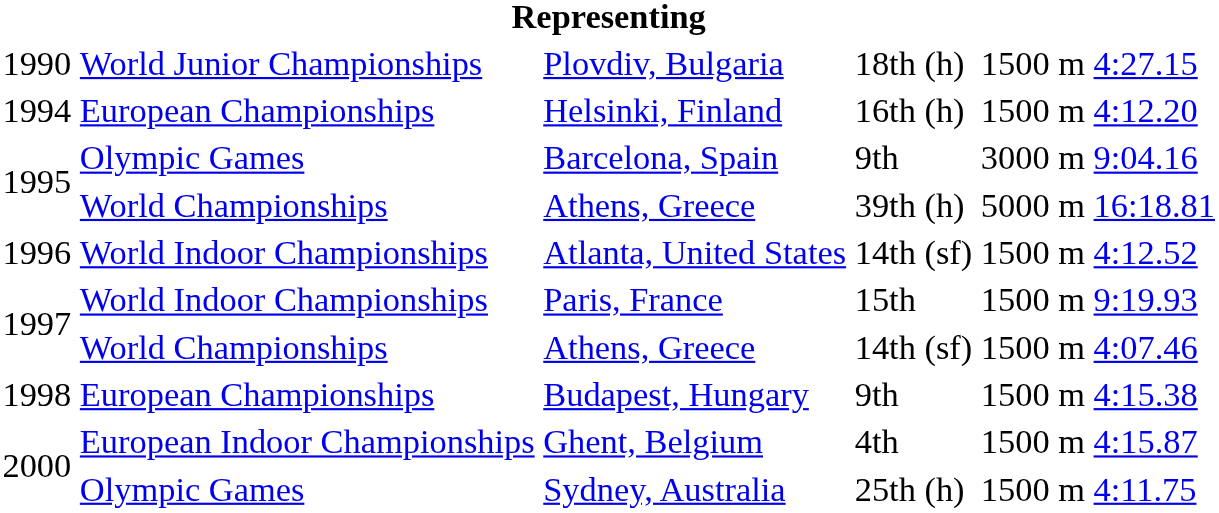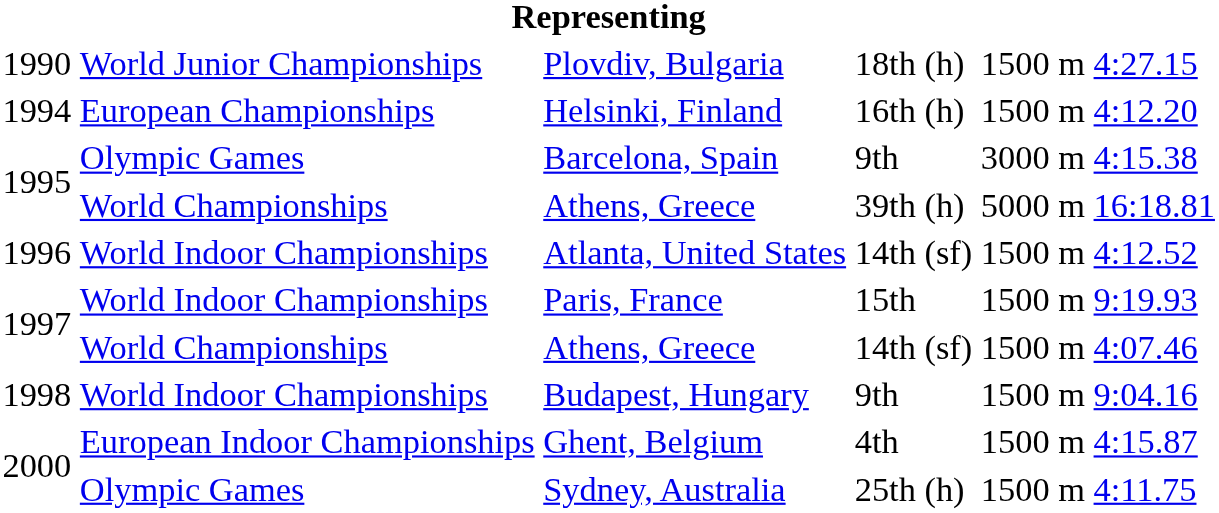 <table>
 <tr>
 <th colspan="6">Representing </th>
 </tr>
 <tr>
 <td>1990</td>
 <td><a href='#'>World Junior Championships</a></td>
 <td><a href='#'>Plovdiv, Bulgaria</a></td>
 <td>18th (h)</td>
 <td>1500 m</td>
 <td><a href='#'>4:27.15</a></td>
 </tr>
 <tr>
 <td>1994</td>
 <td><a href='#'>European Championships</a></td>
 <td><a href='#'>Helsinki, Finland</a></td>
 <td>16th (h)</td>
 <td>1500 m</td>
 <td><a href='#'>4:12.20</a></td>
 </tr>
 <tr>
 <td rowspan=2>1995</td>
 <td><a href='#'>Olympic Games</a></td>
 <td><a href='#'>Barcelona, Spain</a></td>
 <td>9th</td>
 <td>3000 m</td>
-<td><a href='#'>9:04.16</a></td>
+<td><a href='#'>4:15.38</a></td>
 </tr>
 <tr>
 <td><a href='#'>World Championships</a></td>
 <td><a href='#'>Athens, Greece</a></td>
 <td>39th (h)</td>
 <td>5000 m</td>
 <td><a href='#'>16:18.81</a></td>
 </tr>
 <tr>
 <td>1996</td>
 <td><a href='#'>World Indoor Championships</a></td>
 <td><a href='#'>Atlanta, United States</a></td>
 <td>14th (sf)</td>
 <td>1500 m</td>
 <td><a href='#'>4:12.52</a></td>
 </tr>
 <tr>
 <td rowspan=2>1997</td>
 <td><a href='#'>World Indoor Championships</a></td>
 <td><a href='#'>Paris, France</a></td>
 <td>15th</td>
 <td>1500 m</td>
 <td><a href='#'>9:19.93</a></td>
 </tr>
 <tr>
 <td><a href='#'>World Championships</a></td>
 <td><a href='#'>Athens, Greece</a></td>
 <td>14th (sf)</td>
 <td>1500 m</td>
 <td><a href='#'>4:07.46</a></td>
 </tr>
 <tr>
 <td>1998</td>
-<td><a href='#'>European Championships</a></td>
+<td><a href='#'>World Indoor Championships</a></td>
 <td><a href='#'>Budapest, Hungary</a></td>
 <td>9th</td>
 <td>1500 m</td>
-<td><a href='#'>4:15.38</a></td>
+<td><a href='#'>9:04.16</a></td>
 </tr>
 <tr>
 <td rowspan=2>2000</td>
 <td><a href='#'>European Indoor Championships</a></td>
 <td><a href='#'>Ghent, Belgium</a></td>
 <td>4th</td>
 <td>1500 m</td>
 <td><a href='#'>4:15.87</a></td>
 </tr>
 <tr>
 <td><a href='#'>Olympic Games</a></td>
 <td><a href='#'>Sydney, Australia</a></td>
 <td>25th (h)</td>
 <td>1500 m</td>
 <td><a href='#'>4:11.75</a></td>
 </tr>
 </table>
